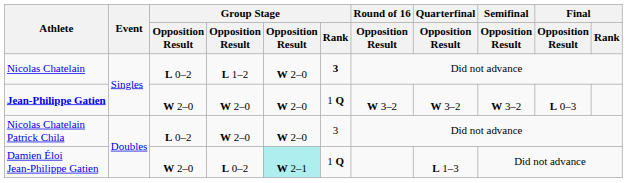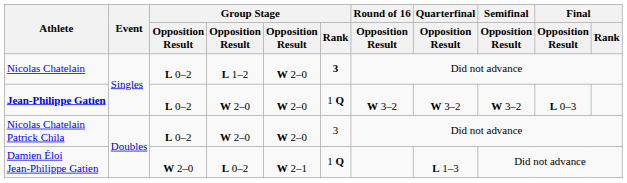 <table class=wikitable style="font-size:90%">
 <tr>
 <th rowspan="2">Athlete</th>
 <th rowspan="2">Event</th>
 <th colspan="4">Group Stage</th>
 <th>Round of 16</th>
 <th>Quarterfinal</th>
 <th>Semifinal</th>
 <th colspan=2>Final</th>
 </tr>
 <tr>
 <th>Opposition<br>Result</th>
 <th>Opposition<br>Result</th>
 <th>Opposition<br>Result</th>
 <th>Rank</th>
 <th>Opposition<br>Result</th>
 <th>Opposition<br>Result</th>
 <th>Opposition<br>Result</th>
 <th>Opposition<br>Result</th>
 <th>Rank</th>
 </tr>
 <tr align=center>
 <td align=left><a href='#'>Nicolas Chatelain</a></td>
 <td align=left rowspan=2><a href='#'>Singles</a></td>
 <td><br><strong>L</strong> 0–2</td>
 <td><br><strong>L</strong> 1–2</td>
 <td><br><strong>W</strong> 2–0</td>
 <td><strong>3</strong></td>
 <td colspan=5>Did not advance</td>
 </tr>
 <tr align=center>
 <td align=left><strong><a href='#'>Jean-Philippe Gatien</a></strong></td>
-<td><br><strong>W</strong> 2–0</td>
+<td><br><strong>L</strong> 0–2</td>
 <td><br><strong>W</strong> 2–0</td>
 <td><br><strong>W</strong> 2–0</td>
 <td>1 <strong>Q</strong></td>
 <td><br><strong>W</strong> 3–2</td>
 <td><br><strong>W</strong> 3–2</td>
 <td><br><strong>W</strong> 3–2</td>
 <td><br><strong>L</strong> 0–3</td>
 <td></td>
 </tr>
 <tr align=center>
 <td align=left><a href='#'>Nicolas Chatelain</a><br><a href='#'>Patrick Chila</a></td>
 <td align=left rowspan=2><a href='#'>Doubles</a></td>
 <td><br><strong>L</strong> 0–2</td>
 <td><br><strong>W</strong> 2–0</td>
 <td><br><strong>W</strong> 2–0</td>
 <td>3</td>
 <td colspan=5>Did not advance</td>
 </tr>
 <tr align=center>
 <td align=left><a href='#'>Damien Éloi</a><br><a href='#'>Jean-Philippe Gatien</a></td>
 <td><br><strong>W</strong> 2–0</td>
 <td><br><strong>L</strong> 0–2</td>
-<td style="background: paleturquoise;"><br><strong>W</strong> 2–1</td>
+<td><br><strong>W</strong> 2–1</td>
 <td>1 <strong>Q</strong></td>
 <td></td>
 <td><br><strong>L</strong> 1–3</td>
 <td colspan=3>Did not advance</td>
 </tr>
 </table>
